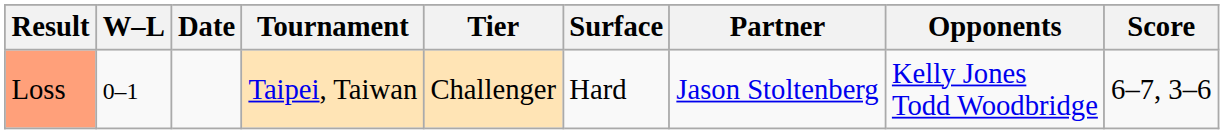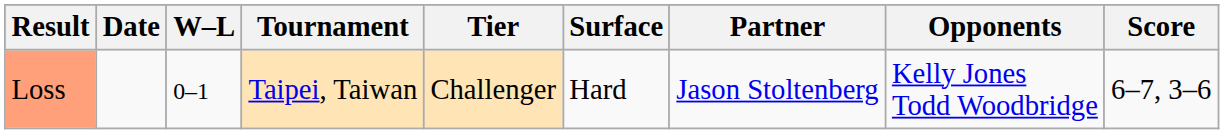 <table class="sortable wikitable">
 <tr>
 <th>Result</th>
+<th>Date</th>
 <th class="unsortable">W–L</th>
-<th>Date</th>
 <th>Tournament</th>
 <th>Tier</th>
 <th>Surface</th>
 <th>Partner</th>
 <th>Opponents</th>
 <th class="unsortable">Score</th>
 </tr>
 <tr>
 <td bgcolor=FFA07A>Loss</td>
+<td></td>
 <td><small>0–1</small></td>
-<td></td>
 <td style="background:moccasin;"><a href='#'>Taipei</a>, Taiwan</td>
 <td style="background:moccasin;">Challenger</td>
 <td>Hard</td>
 <td> <a href='#'>Jason Stoltenberg</a></td>
 <td> <a href='#'>Kelly Jones</a> <br>  <a href='#'>Todd Woodbridge</a></td>
 <td>6–7, 3–6</td>
 </tr>
 </table>
